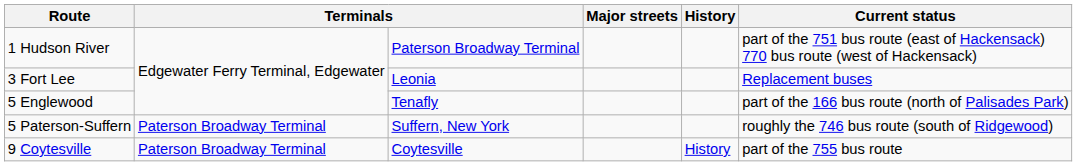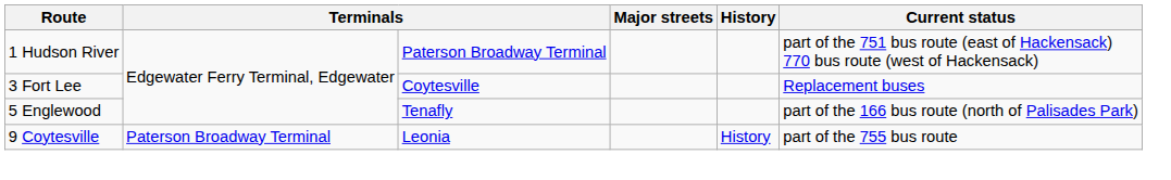 <table class=wikitable>
 <tr>
 <th>Route</th>
 <th colspan=2>Terminals</th>
 <th>Major streets</th>
 <th>History</th>
 <th>Current status</th>
 </tr>
 <tr>
 <td>1 Hudson River</td>
 <td rowspan="3">Edgewater Ferry Terminal, Edgewater</td>
 <td><a href='#'>Paterson Broadway Terminal</a></td>
 <td></td>
 <td></td>
 <td>part of the <a href='#'>751</a> bus route (east of <a href='#'>Hackensack</a>)<br><a href='#'>770</a> bus route (west of Hackensack)</td>
 </tr>
 <tr>
 <td>3 Fort Lee</td>
-<td><a href='#'>Leonia</a></td>
+<td><a href='#'>Coytesville</a></td>
 <td></td>
 <td></td>
 <td><a href='#'>Replacement buses</a></td>
 </tr>
 <tr>
 <td>5 Englewood</td>
 <td><a href='#'>Tenafly</a></td>
 <td></td>
 <td></td>
 <td>part of the <a href='#'>166</a> bus route (north of <a href='#'>Palisades Park</a>)</td>
 </tr>
 <tr>
-<td>5 Paterson-Suffern</td>
-<td><a href='#'>Paterson Broadway Terminal</a></td>
-<td><a href='#'>Suffern, New York</a></td>
-<td></td>
-<td></td>
-<td>roughly the <a href='#'>746</a> bus route (south of <a href='#'>Ridgewood</a>)</td>
-</tr>
-<tr>
 <td>9 <a href='#'>Coytesville</a></td>
 <td><a href='#'>Paterson Broadway Terminal</a></td>
-<td><a href='#'>Coytesville</a></td>
+<td><a href='#'>Leonia</a></td>
 <td></td>
 <td><a href='#'>History</a></td>
 <td>part of the <a href='#'>755</a> bus route</td>
 </tr>
 </table>
